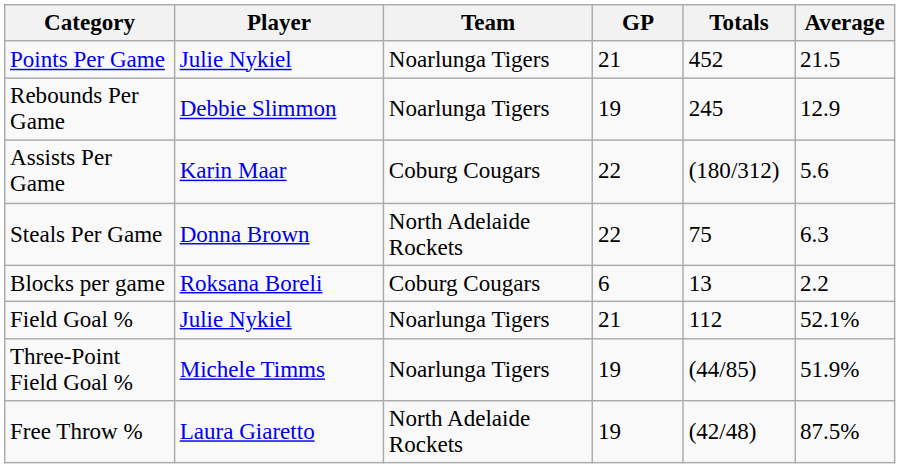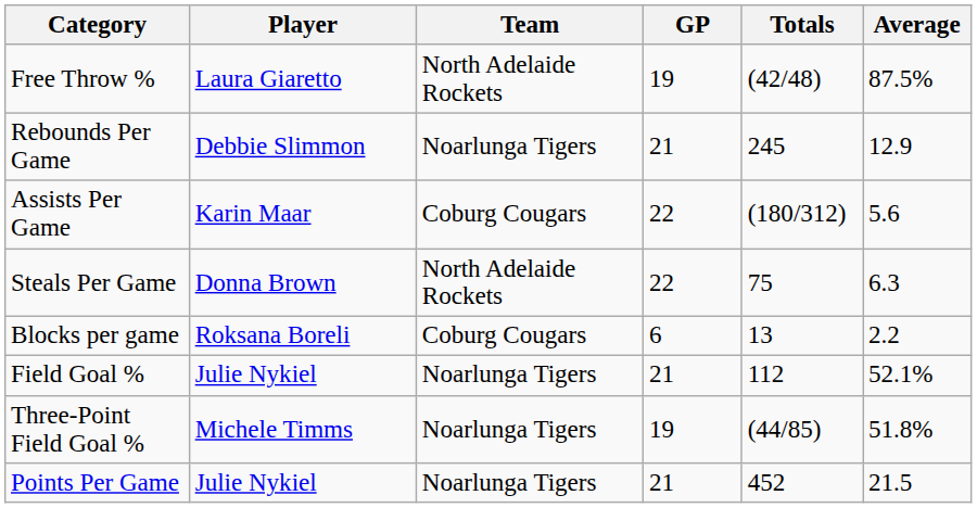 <table class="wikitable" style="width: 70%">
 <tr>
 <th width=100>Category</th>
 <th width=125>Player</th>
 <th width=125>Team</th>
 <th width=50>GP</th>
 <th width=50>Totals</th>
 <th width=50>Average</th>
 </tr>
 <tr>
-<td><a href='#'>Points Per Game</a></td>
-<td><a href='#'>Julie Nykiel</a></td>
-<td>Noarlunga Tigers</td>
-<td>21</td>
-<td>452</td>
-<td>21.5</td>
+<td>Free Throw %</td>
+<td><a href='#'>Laura Giaretto</a></td>
+<td>North Adelaide Rockets</td>
+<td>19</td>
+<td>(42/48)</td>
+<td>87.5%</td>
 </tr>
 <tr>
 <td>Rebounds Per Game</td>
 <td><a href='#'>Debbie Slimmon</a></td>
 <td>Noarlunga Tigers</td>
-<td>19</td>
+<td>21</td>
 <td>245</td>
 <td>12.9</td>
 </tr>
 <tr>
 <td>Assists Per Game</td>
 <td><a href='#'>Karin Maar</a></td>
 <td>Coburg Cougars</td>
 <td>22</td>
 <td>(180/312)</td>
 <td>5.6</td>
 </tr>
 <tr>
 <td>Steals Per Game</td>
 <td><a href='#'>Donna Brown</a></td>
 <td>North Adelaide Rockets</td>
 <td>22</td>
 <td>75</td>
 <td>6.3</td>
 </tr>
 <tr>
 <td>Blocks per game</td>
 <td><a href='#'>Roksana Boreli</a></td>
 <td>Coburg Cougars</td>
 <td>6</td>
 <td>13</td>
 <td>2.2</td>
 </tr>
 <tr>
 <td>Field Goal %</td>
 <td><a href='#'>Julie Nykiel</a></td>
 <td>Noarlunga Tigers</td>
 <td>21</td>
 <td>112</td>
 <td>52.1%</td>
 </tr>
 <tr>
 <td>Three-Point Field Goal %</td>
 <td><a href='#'>Michele Timms</a></td>
 <td>Noarlunga Tigers</td>
 <td>19</td>
 <td>(44/85)</td>
-<td>51.9%</td>
+<td>51.8%</td>
 </tr>
 <tr>
-<td>Free Throw %</td>
-<td><a href='#'>Laura Giaretto</a></td>
-<td>North Adelaide Rockets</td>
-<td>19</td>
-<td>(42/48)</td>
-<td>87.5%</td>
+<td><a href='#'>Points Per Game</a></td>
+<td><a href='#'>Julie Nykiel</a></td>
+<td>Noarlunga Tigers</td>
+<td>21</td>
+<td>452</td>
+<td>21.5</td>
 </tr>
 </table>
